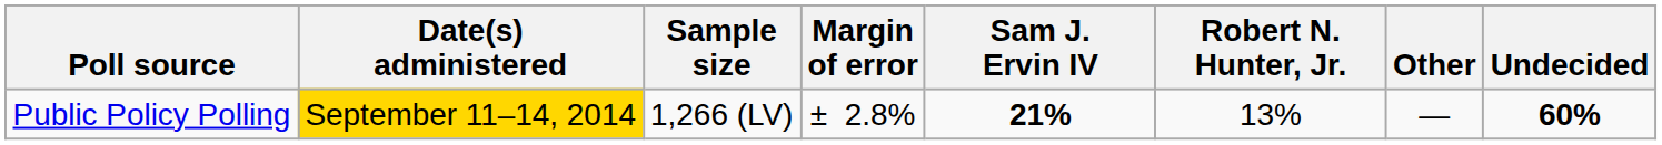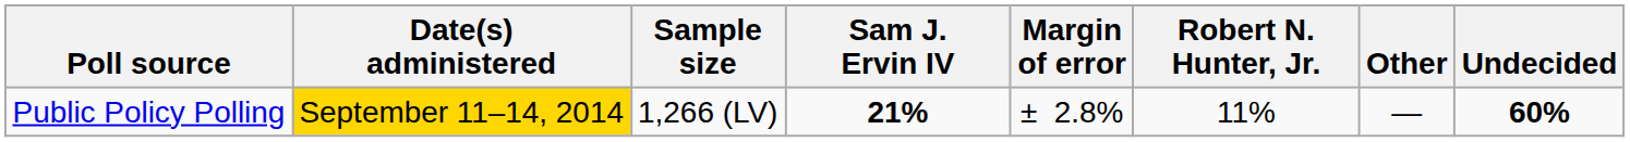 <table class="wikitable" style="font-size:90%;text-align:center;">
 <tr valign=bottom>
 <th>Poll source</th>
 <th>Date(s)<br>administered</th>
 <th>Sample<br>size</th>
+<th style="width:100px;">Sam J.<br>Ervin IV</th>
 <th>Margin<br>of error</th>
-<th style="width:100px;">Sam J.<br>Ervin IV</th>
 <th style="width:100px;">Robert N.<br>Hunter, Jr.</th>
 <th>Other</th>
 <th>Undecided</th>
 </tr>
 <tr>
 <td style="text-align:left;"><a href='#'>Public Policy Polling</a></td>
 <td style="background: gold;">September 11–14, 2014</td>
 <td>1,266 (LV)</td>
+<td><strong>21%</strong></td>
 <td>±  2.8%</td>
-<td><strong>21%</strong></td>
-<td>13%</td>
+<td>11%</td>
 <td>—</td>
 <td><strong>60%</strong></td>
 </tr>
 </table>
